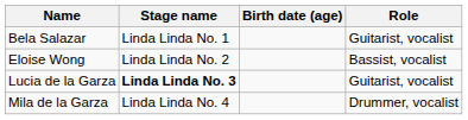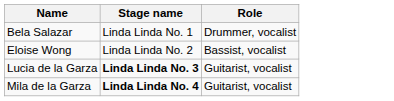 <table class="wikitable sortable">
 <tr>
 <th scope="col">Name</th>
 <th scope="col">Stage name</th>
-<th scope="col">Birth date (age)</th>
 <th scope="col">Role</th>
 </tr>
 <tr>
 <td>Bela Salazar</td>
 <td>Linda Linda No. 1</td>
-<td></td>
-<td>Guitarist, vocalist</td>
+<td>Drummer, vocalist</td>
 </tr>
 <tr>
 <td>Eloise Wong</td>
 <td>Linda Linda No. 2</td>
-<td></td>
 <td>Bassist, vocalist</td>
 </tr>
 <tr>
 <td>Lucia de la Garza</td>
 <td><strong>Linda Linda No. 3</strong></td>
-<td></td>
 <td>Guitarist, vocalist</td>
 </tr>
 <tr>
 <td>Mila de la Garza</td>
-<td>Linda Linda No. 4</td>
-<td></td>
-<td>Drummer, vocalist</td>
+<td><strong>Linda Linda No. 4</strong></td>
+<td>Guitarist, vocalist</td>
 </tr>
 </table>
